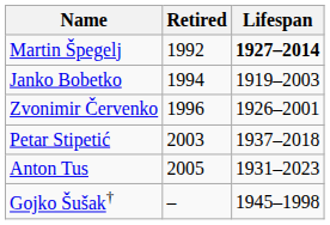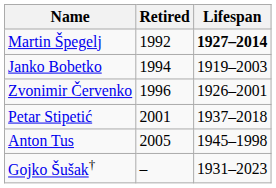 <table class="wikitable">
 <tr>
 <th>Name</th>
 <th>Retired</th>
 <th>Lifespan</th>
 </tr>
 <tr>
 <td><a href='#'>Martin Špegelj</a></td>
 <td>1992</td>
 <td><strong>1927–2014</strong></td>
 </tr>
 <tr>
 <td><a href='#'>Janko Bobetko</a></td>
 <td>1994</td>
 <td>1919–2003</td>
 </tr>
 <tr>
 <td><a href='#'>Zvonimir Červenko</a></td>
 <td>1996</td>
 <td>1926–2001</td>
 </tr>
 <tr>
 <td><a href='#'>Petar Stipetić</a></td>
-<td>2003</td>
+<td>2001</td>
 <td>1937–2018</td>
 </tr>
 <tr>
 <td><a href='#'>Anton Tus</a></td>
 <td>2005</td>
-<td>1931–2023</td>
+<td>1945–1998</td>
 </tr>
 <tr>
 <td><a href='#'>Gojko Šušak</a><sup>†</sup></td>
 <td>–</td>
-<td>1945–1998</td>
+<td>1931–2023</td>
 </tr>
 </table>
